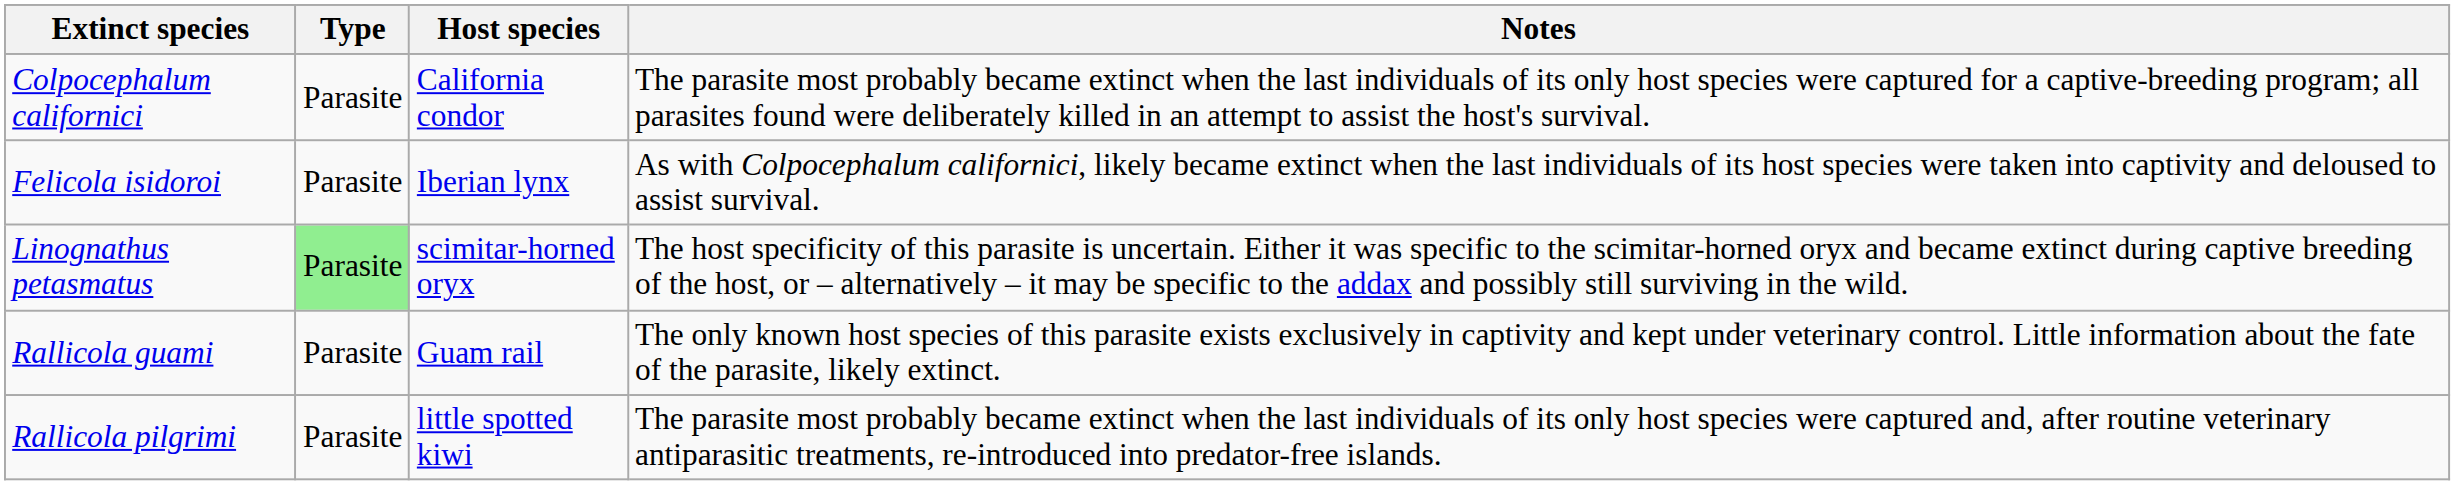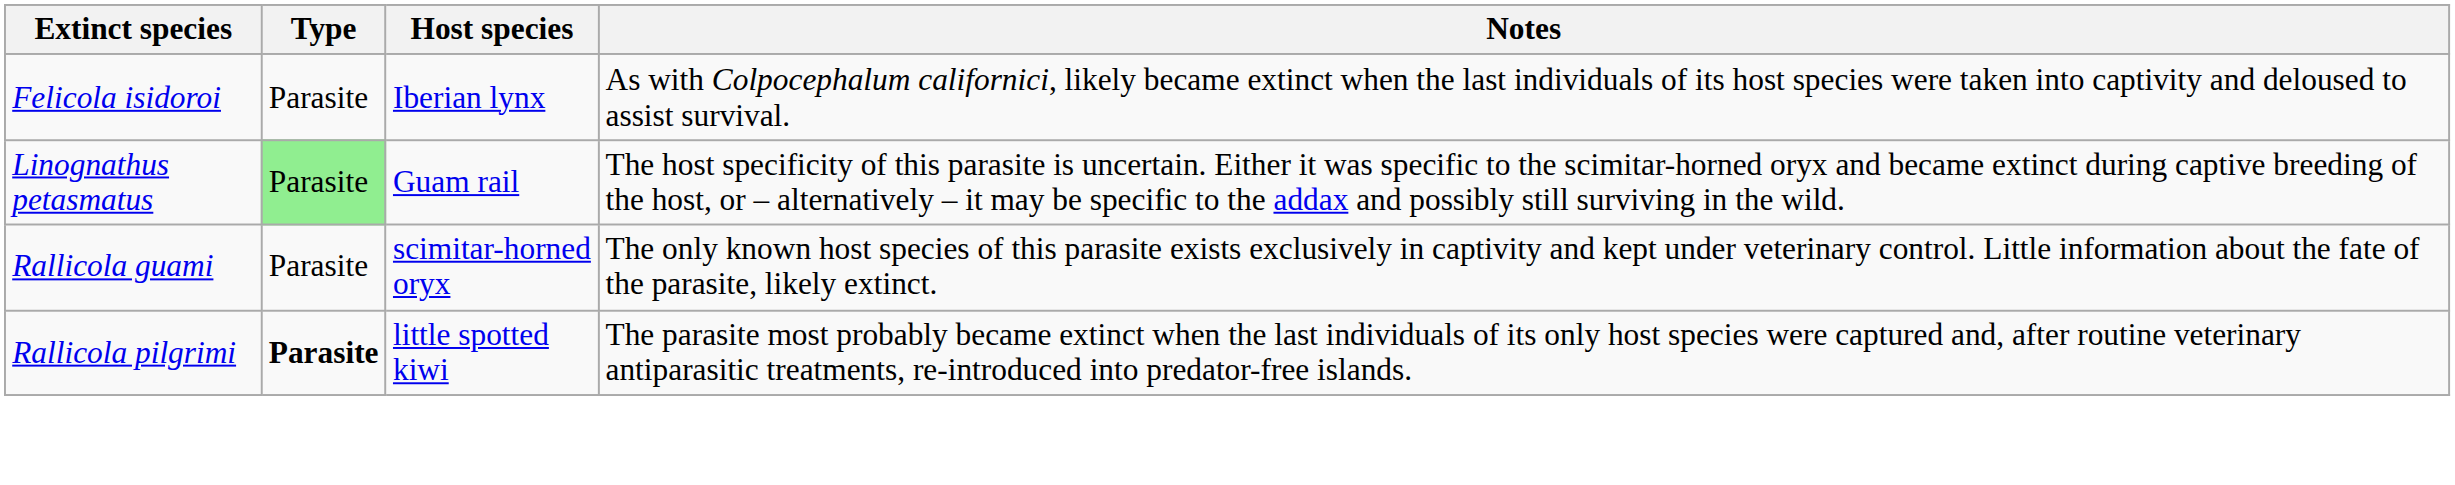 <table class="wikitable">
 <tr>
 <th>Extinct species</th>
 <th>Type</th>
 <th>Host species</th>
 <th>Notes</th>
-</tr>
-<tr>
-<td><em><a href='#'>Colpocephalum californici</a></em></td>
-<td>Parasite</td>
-<td><a href='#'>California condor</a></td>
-<td>The parasite most probably became extinct when the last individuals of its only host species were captured for a captive-breeding program; all parasites found were deliberately killed in an attempt to assist the host's survival.</td>
 </tr>
 <tr>
 <td><em><a href='#'>Felicola isidoroi</a></em></td>
 <td>Parasite</td>
 <td><a href='#'>Iberian lynx</a></td>
 <td>As with <em>Colpocephalum californici</em>, likely became extinct when the last individuals of its host species were taken into captivity and deloused to assist survival.</td>
 </tr>
 <tr>
 <td><em><a href='#'>Linognathus petasmatus</a></em></td>
 <td style="background: lightgreen;">Parasite</td>
-<td><a href='#'>scimitar-horned oryx</a></td>
+<td><a href='#'>Guam rail</a></td>
 <td>The host specificity of this parasite is uncertain. Either it was specific to the scimitar-horned oryx and became extinct during captive breeding of the host, or – alternatively – it may be specific to the <a href='#'>addax</a> and possibly still surviving in the wild.</td>
 </tr>
 <tr>
 <td><em><a href='#'>Rallicola guami</a></em></td>
 <td>Parasite</td>
-<td><a href='#'>Guam rail</a></td>
+<td><a href='#'>scimitar-horned oryx</a></td>
 <td>The only known host species of this parasite exists exclusively in captivity and kept under veterinary control. Little information about the fate of the parasite, likely extinct.</td>
 </tr>
 <tr>
 <td><em><a href='#'>Rallicola pilgrimi</a></em></td>
-<td>Parasite</td>
+<td><strong>Parasite</strong></td>
 <td><a href='#'>little spotted kiwi</a></td>
 <td>The parasite most probably became extinct when the last individuals of its only host species were captured and, after routine veterinary antiparasitic treatments, re-introduced into predator-free islands.</td>
 </tr>
 </table>
